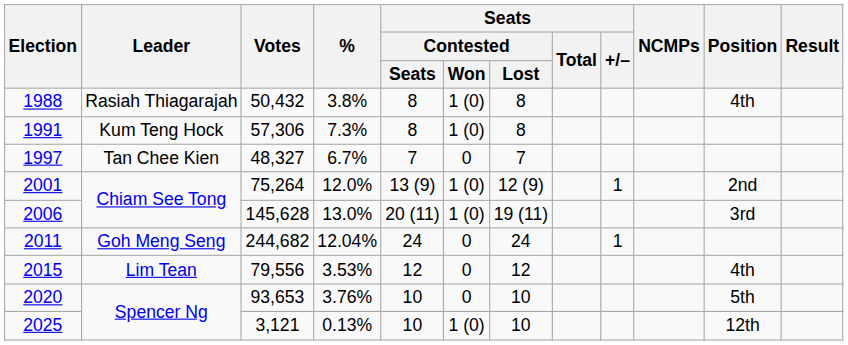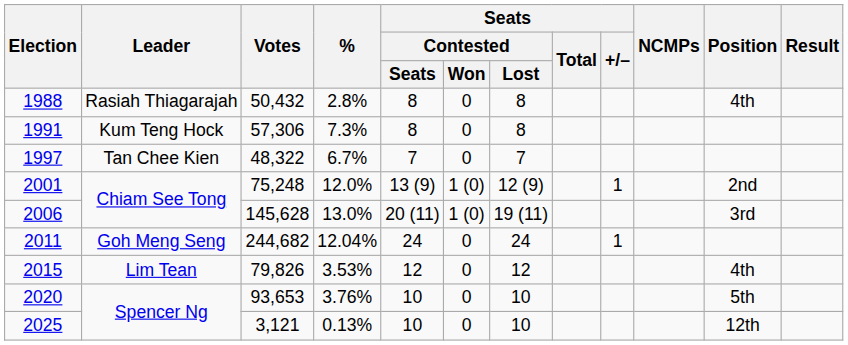 <table class=wikitable style="text-align: center;">
 <tr>
 <th rowspan=3>Election</th>
 <th rowspan=3>Leader</th>
 <th rowspan=3>Votes</th>
 <th rowspan=3>%</th>
 <th colspan=5>Seats</th>
 <th rowspan=3>NCMPs</th>
 <th rowspan=3>Position</th>
 <th rowspan=3>Result</th>
 </tr>
 <tr>
 <th colspan=3>Contested</th>
 <th rowspan=2>Total</th>
 <th rowspan=2>+/–</th>
 </tr>
 <tr>
 <th>Seats</th>
 <th>Won</th>
 <th>Lost</th>
 </tr>
 <tr>
 <td><a href='#'>1988</a></td>
 <td>Rasiah Thiagarajah</td>
 <td>50,432</td>
-<td>3.8%</td>
+<td>2.8%</td>
 <td>8</td>
-<td>1 (0)</td>
+<td>0</td>
 <td>8</td>
 <td></td>
 <td></td>
 <td></td>
 <td> 4th</td>
 <td></td>
 </tr>
 <tr>
 <td><a href='#'>1991</a></td>
 <td>Kum Teng Hock</td>
 <td>57,306</td>
 <td>7.3%</td>
 <td>8</td>
-<td>1 (0)</td>
+<td>0</td>
 <td>8</td>
 <td></td>
 <td></td>
 <td></td>
 <td></td>
 <td></td>
 </tr>
 <tr>
 <td><a href='#'>1997</a></td>
 <td>Tan Chee Kien</td>
-<td>48,327</td>
+<td>48,322</td>
 <td>6.7%</td>
 <td>7</td>
 <td>0</td>
 <td>7</td>
 <td></td>
 <td></td>
 <td></td>
 <td></td>
 <td></td>
 </tr>
 <tr>
 <td><a href='#'>2001</a></td>
 <td rowspan=2><a href='#'>Chiam See Tong</a></td>
-<td>75,264</td>
+<td>75,248</td>
 <td>12.0%</td>
 <td>13 (9)</td>
 <td>1 (0)</td>
 <td>12 (9)</td>
 <td></td>
 <td> 1</td>
 <td></td>
 <td> 2nd</td>
 <td></td>
 </tr>
 <tr>
 <td><a href='#'>2006</a></td>
 <td>145,628</td>
 <td>13.0%</td>
 <td>20 (11)</td>
 <td>1 (0)</td>
 <td>19 (11)</td>
 <td></td>
 <td></td>
 <td></td>
 <td> 3rd</td>
 <td></td>
 </tr>
 <tr>
 <td><a href='#'>2011</a></td>
 <td><a href='#'>Goh Meng Seng</a></td>
 <td>244,682</td>
 <td>12.04%</td>
 <td>24</td>
 <td>0</td>
 <td>24</td>
 <td></td>
 <td> 1</td>
 <td></td>
 <td></td>
 <td></td>
 </tr>
 <tr>
 <td><a href='#'>2015</a></td>
 <td><a href='#'>Lim Tean</a></td>
-<td>79,556</td>
+<td>79,826</td>
 <td>3.53%</td>
 <td>12</td>
 <td>0</td>
 <td>12</td>
 <td></td>
 <td></td>
 <td></td>
 <td> 4th</td>
 <td></td>
 </tr>
 <tr>
 <td><a href='#'>2020</a></td>
 <td rowspan=2><a href='#'>Spencer Ng</a></td>
 <td>93,653</td>
 <td>3.76%</td>
 <td>10</td>
 <td>0</td>
 <td>10</td>
 <td></td>
 <td></td>
 <td></td>
 <td> 5th</td>
 <td></td>
 </tr>
 <tr>
 <td><a href='#'>2025</a></td>
 <td>3,121</td>
 <td>0.13%</td>
 <td>10</td>
-<td>1 (0)</td>
+<td>0</td>
 <td>10</td>
 <td></td>
 <td></td>
 <td></td>
 <td> 12th</td>
 <td></td>
 </tr>
 </table>
